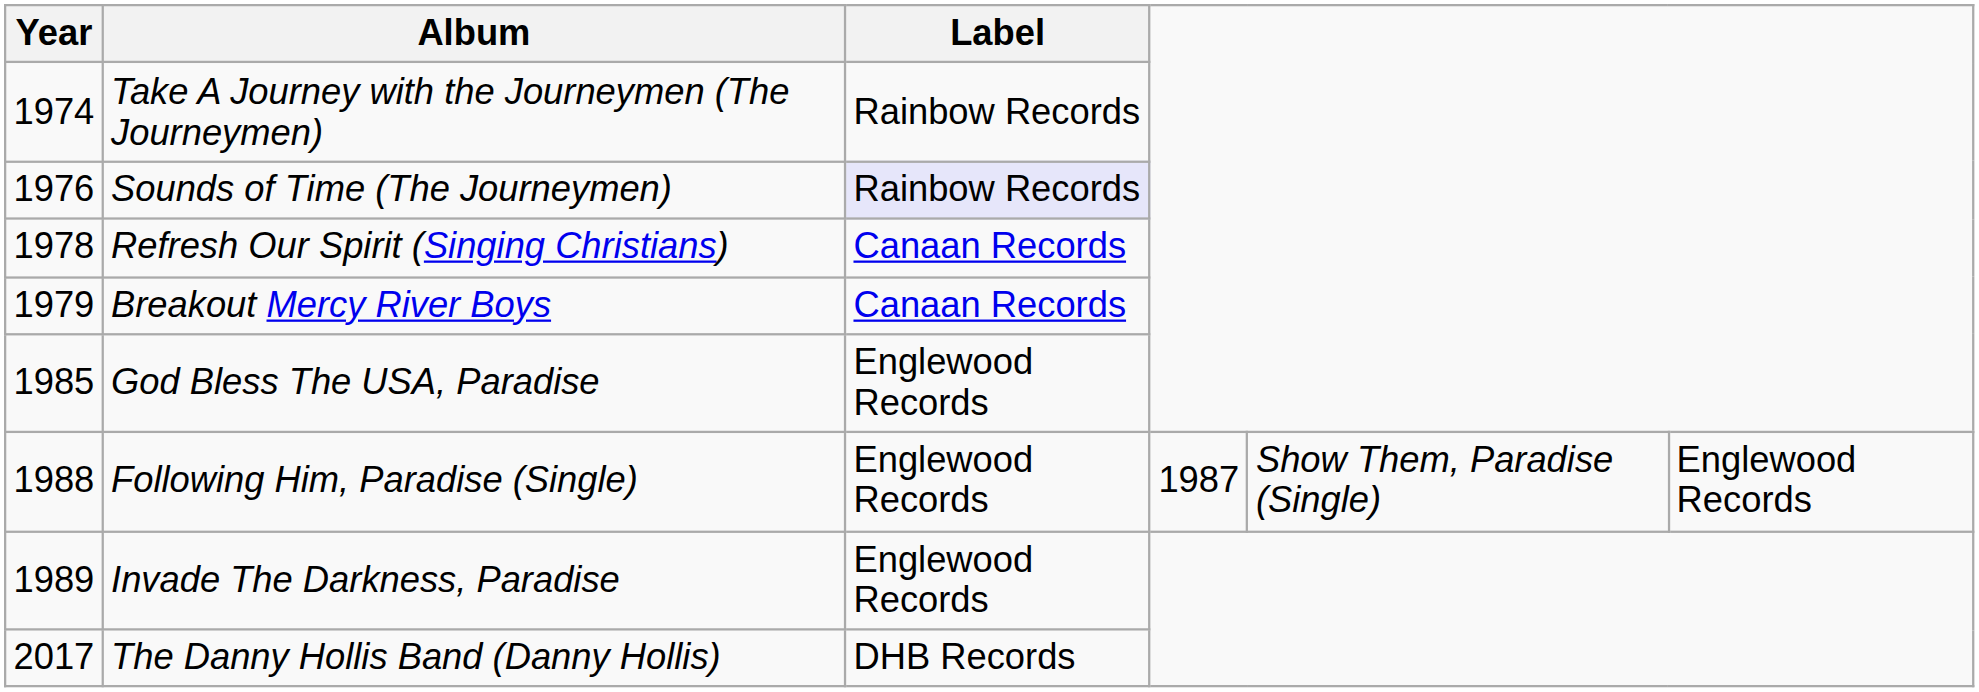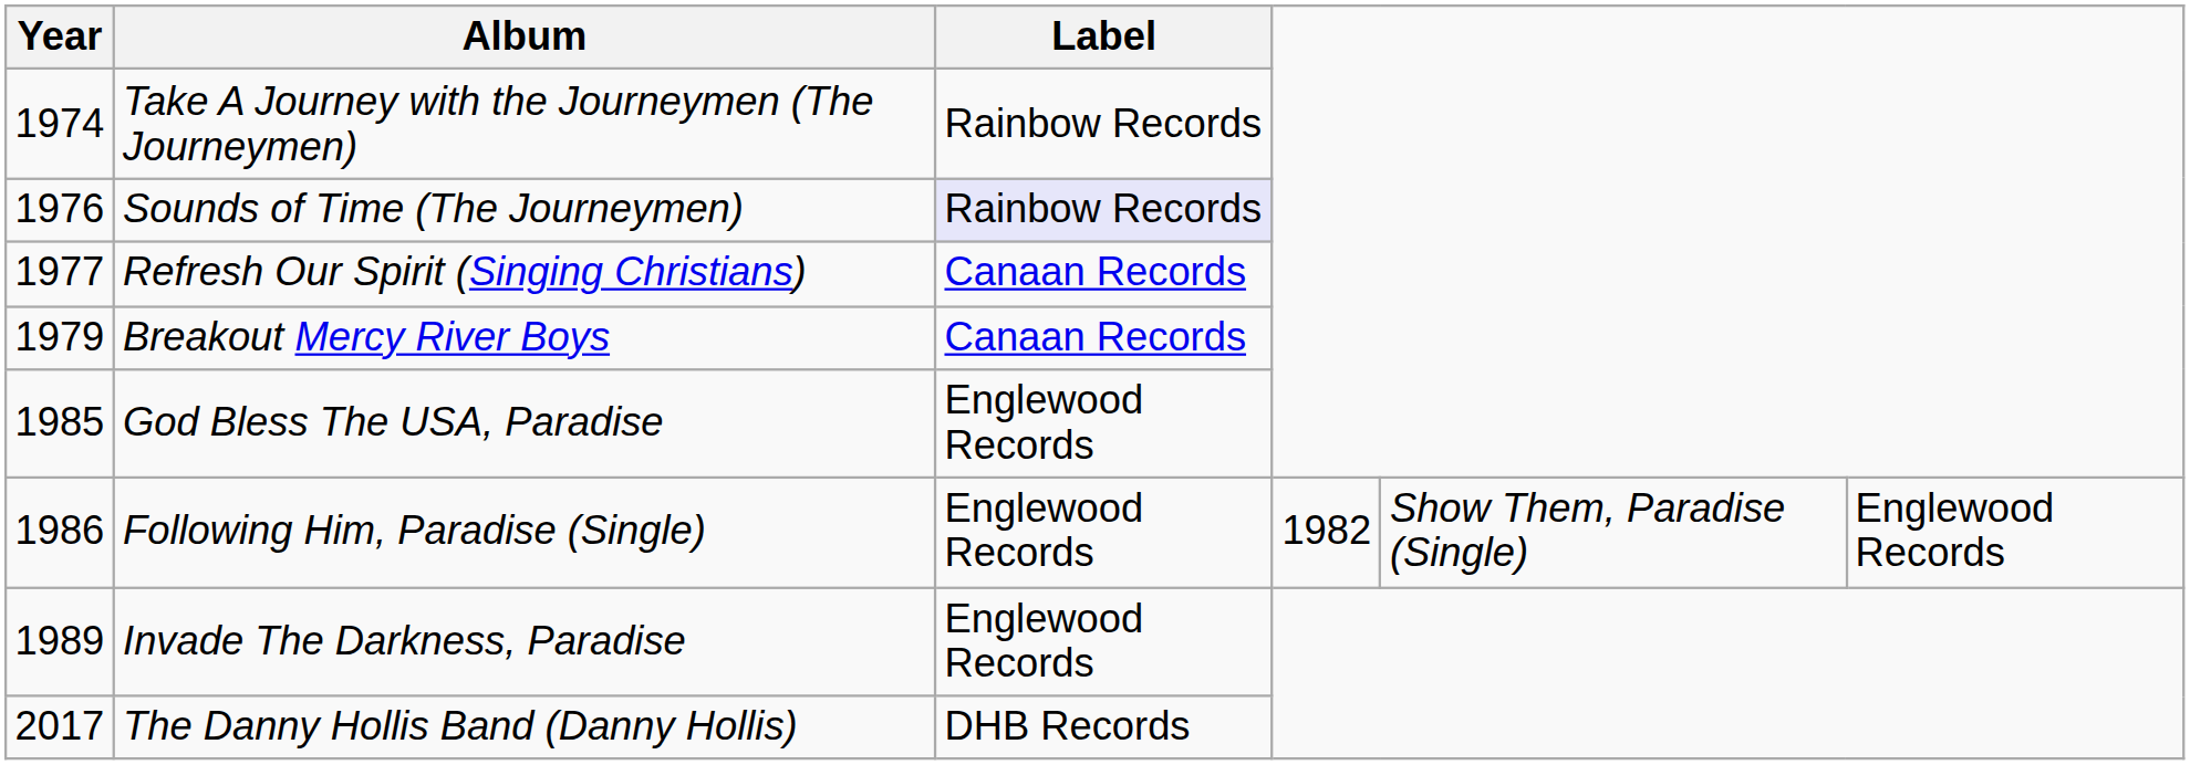 <table class="wikitable">
 <tr>
 <th>Year</th>
 <th>Album</th>
 <th>Label</th>
 </tr>
 <tr>
 <td>1974</td>
 <td><em>Take A Journey with the Journeymen (The Journeymen)</em></td>
 <td>Rainbow Records</td>
 </tr>
 <tr>
 <td>1976</td>
 <td><em>Sounds of Time (The Journeymen)</em></td>
 <td style="background: lavender;">Rainbow Records</td>
 </tr>
 <tr>
-<td>1978</td>
+<td>1977</td>
 <td><em>Refresh Our Spirit (<a href='#'>Singing Christians</a>)</em></td>
 <td><a href='#'>Canaan Records</a></td>
 </tr>
 <tr>
 <td>1979</td>
 <td><em>Breakout <a href='#'>Mercy River Boys</a></em></td>
 <td><a href='#'>Canaan Records</a></td>
 </tr>
 <tr>
 <td>1985</td>
 <td><em>God Bless The USA, Paradise</em></td>
 <td>Englewood Records</td>
 </tr>
 <tr>
-<td>1988</td>
+<td>1986</td>
 <td><em>Following Him, Paradise (Single)</em></td>
 <td>Englewood Records</td>
-<td>1987</td>
+<td>1982</td>
 <td><em>Show Them, Paradise (Single)</em></td>
 <td>Englewood Records</td>
 </tr>
 <tr>
 <td>1989</td>
 <td><em>Invade The Darkness, Paradise</em></td>
 <td>Englewood Records</td>
 </tr>
 <tr>
 <td>2017</td>
 <td><em>The Danny Hollis Band (Danny Hollis)</em></td>
 <td>DHB Records</td>
 </tr>
 </table>
